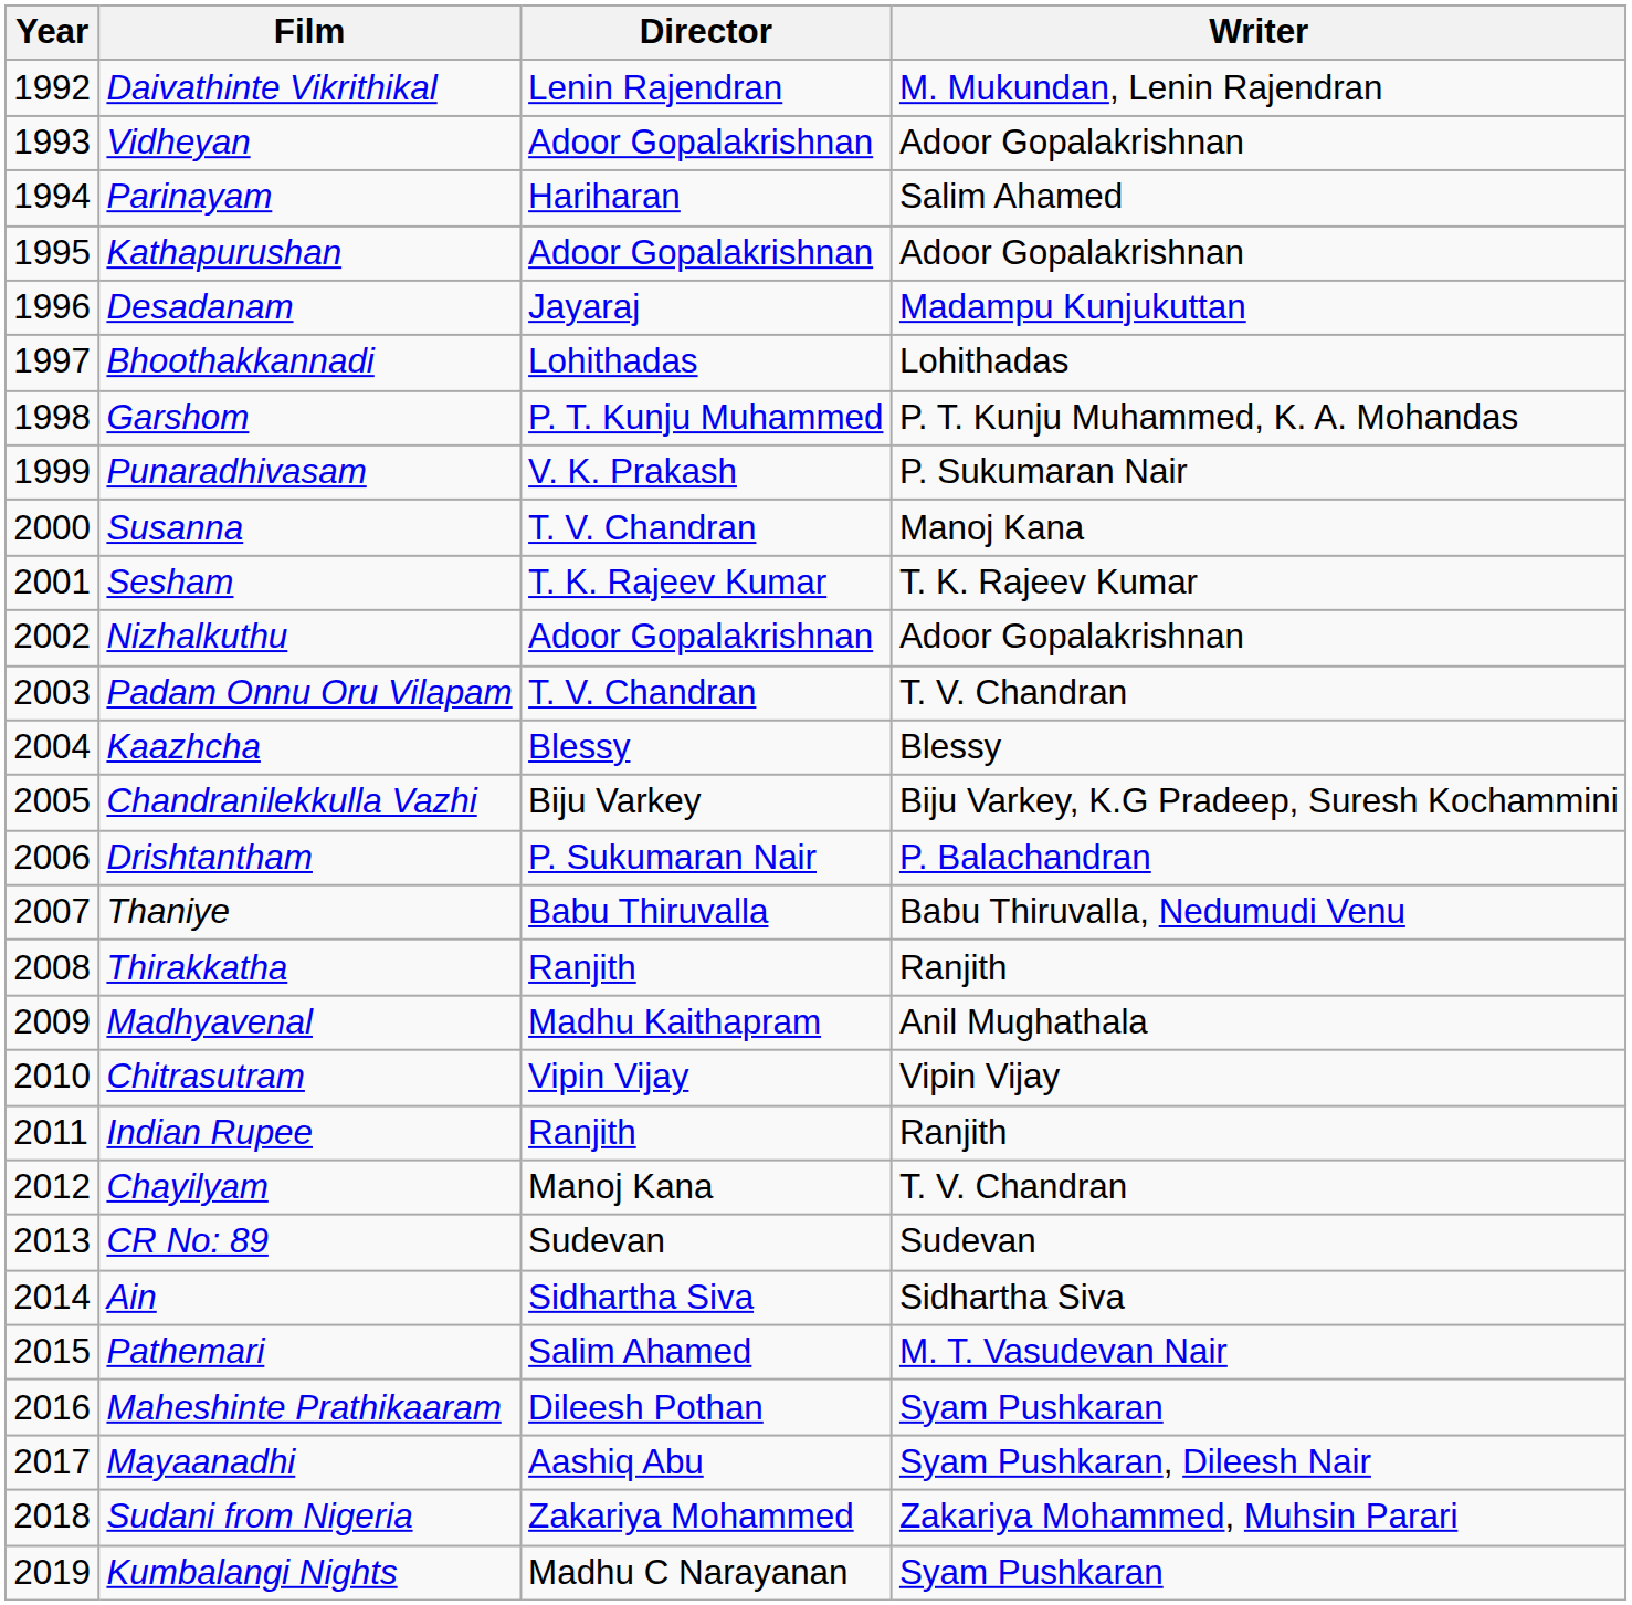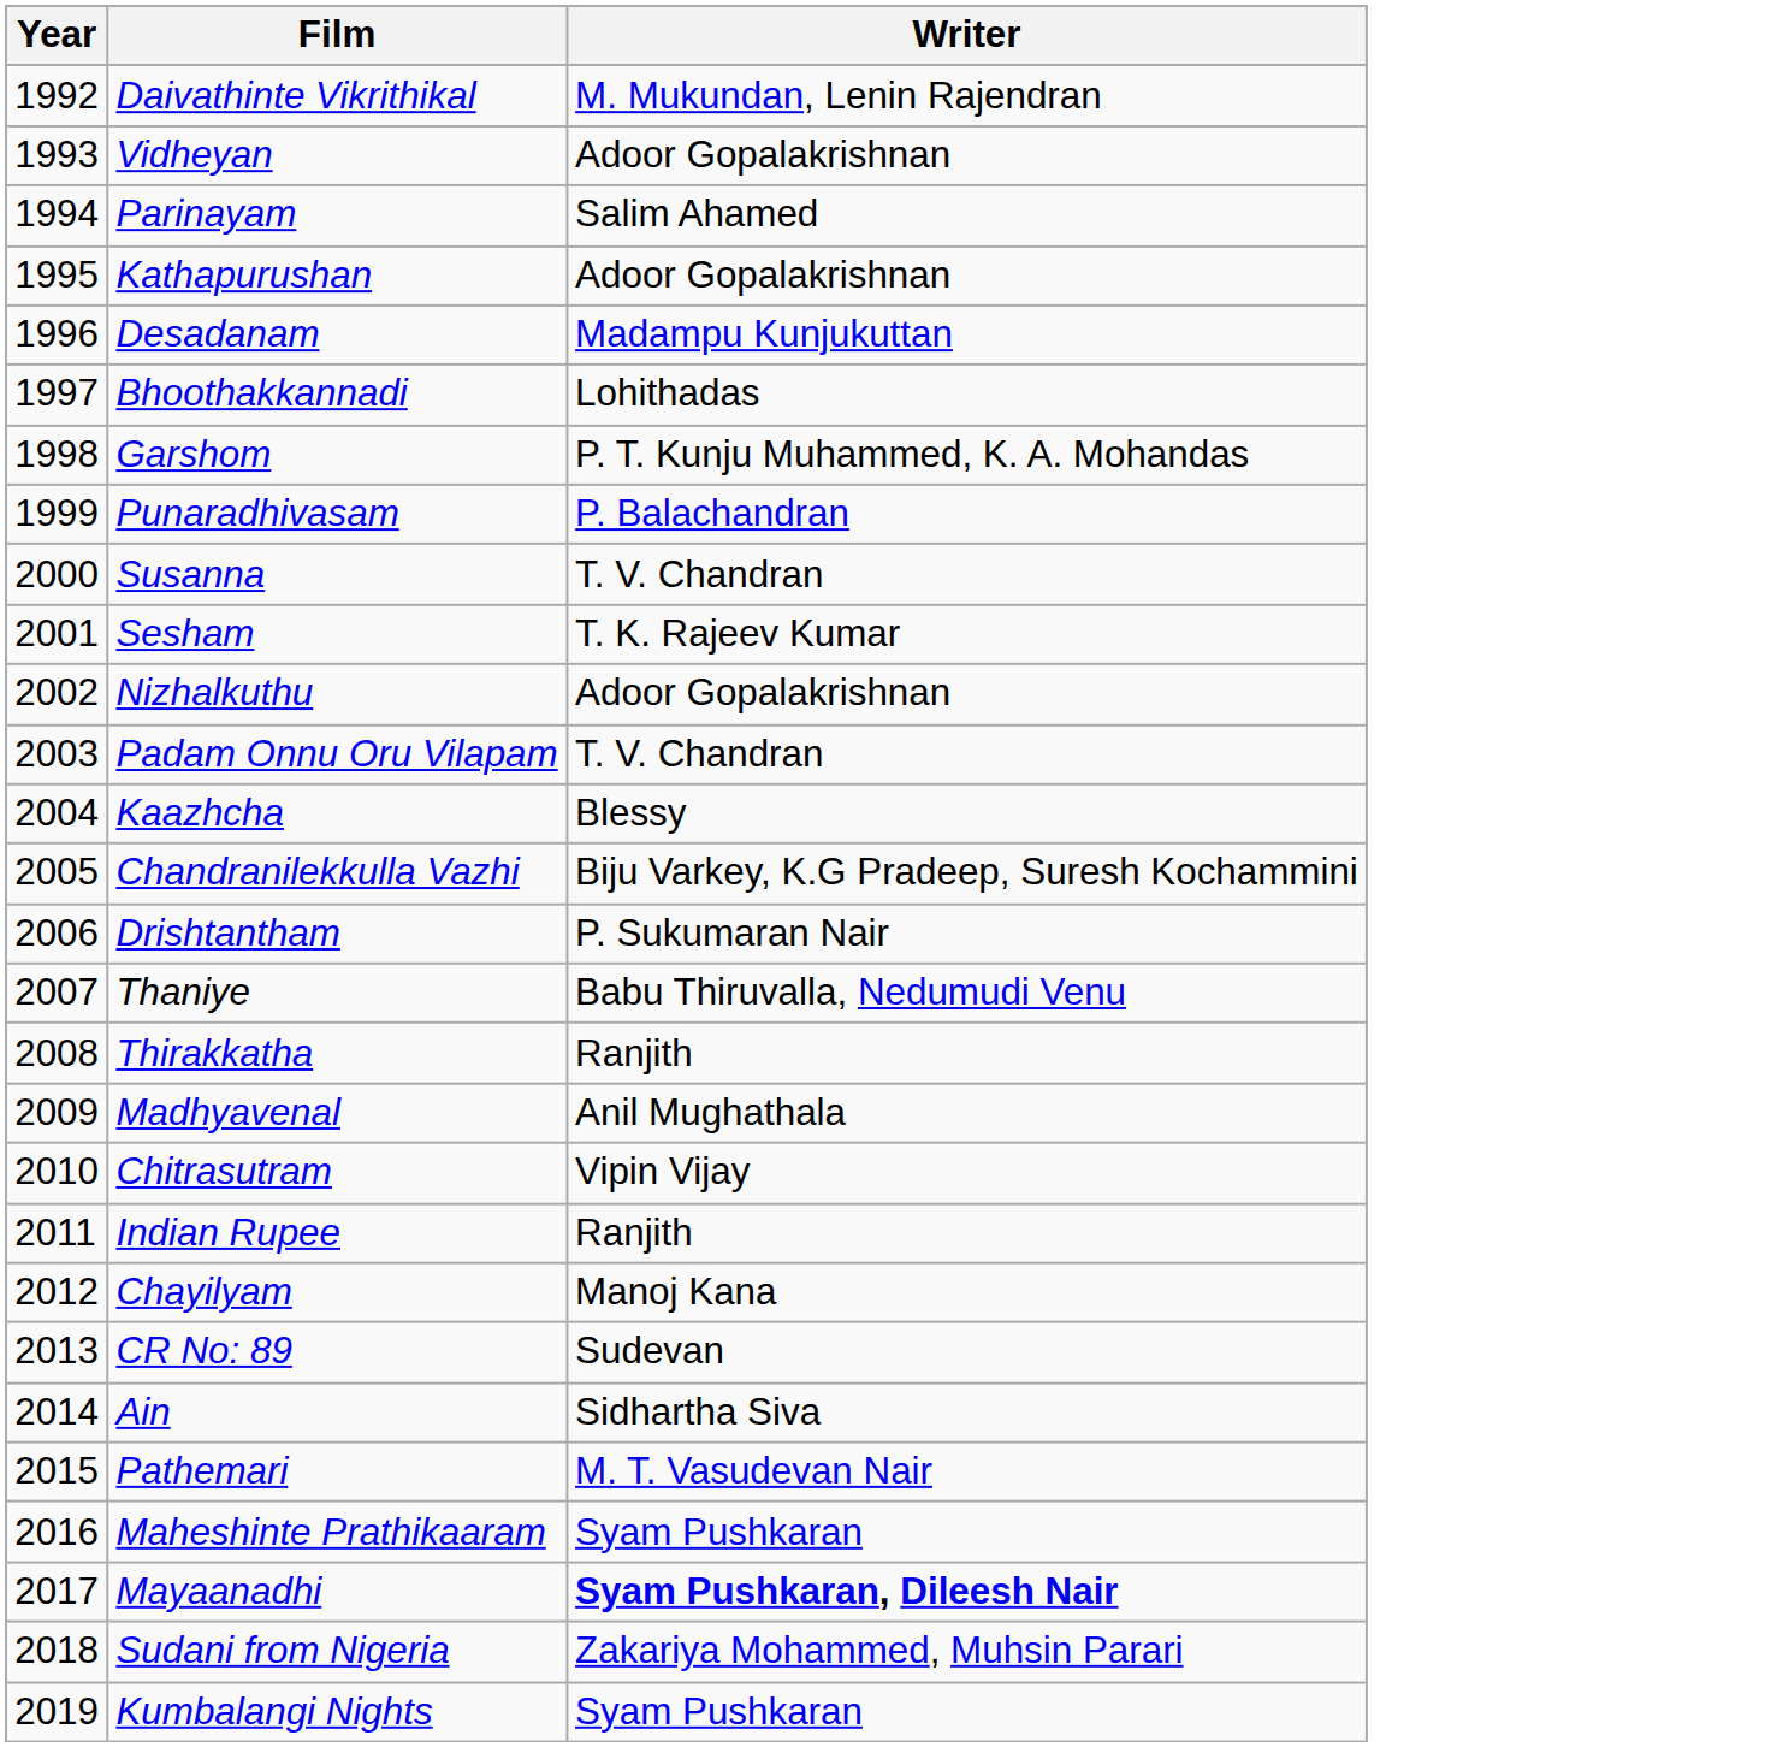 <table class="wikitable">
 <tr>
 <th>Year</th>
 <th>Film</th>
-<th>Director</th>
 <th>Writer</th>
 </tr>
 <tr>
 <td>1992</td>
 <td><em> <a href='#'>Daivathinte Vikrithikal</a> </em></td>
-<td><a href='#'>Lenin Rajendran</a></td>
 <td><a href='#'>M. Mukundan</a>, Lenin Rajendran</td>
 </tr>
 <tr>
 <td>1993</td>
 <td><em><a href='#'>Vidheyan</a></em></td>
-<td><a href='#'>Adoor Gopalakrishnan</a></td>
 <td>Adoor Gopalakrishnan</td>
 </tr>
 <tr>
 <td>1994</td>
 <td><em> <a href='#'>Parinayam</a> </em></td>
-<td><a href='#'>Hariharan</a></td>
 <td>Salim Ahamed</td>
 </tr>
 <tr>
 <td>1995</td>
 <td><em><a href='#'>Kathapurushan</a></em></td>
-<td><a href='#'>Adoor Gopalakrishnan</a></td>
 <td>Adoor Gopalakrishnan</td>
 </tr>
 <tr>
 <td>1996</td>
 <td><em><a href='#'>Desadanam</a></em></td>
-<td><a href='#'>Jayaraj</a></td>
 <td><a href='#'>Madampu Kunjukuttan</a></td>
 </tr>
 <tr>
 <td>1997</td>
 <td><em><a href='#'>Bhoothakkannadi</a></em></td>
-<td><a href='#'>Lohithadas</a></td>
 <td>Lohithadas</td>
 </tr>
 <tr>
 <td>1998</td>
 <td><em><a href='#'>Garshom</a></em></td>
-<td><a href='#'>P. T. Kunju Muhammed</a></td>
 <td>P. T. Kunju Muhammed, K. A. Mohandas</td>
 </tr>
 <tr>
 <td>1999</td>
 <td><em><a href='#'>Punaradhivasam</a></em></td>
-<td><a href='#'>V. K. Prakash</a></td>
-<td>P. Sukumaran Nair</td>
+<td><a href='#'>P. Balachandran</a></td>
 </tr>
 <tr>
 <td>2000</td>
 <td><em><a href='#'>Susanna</a></em></td>
-<td><a href='#'>T. V. Chandran</a></td>
-<td>Manoj Kana</td>
+<td>T. V. Chandran</td>
 </tr>
 <tr>
 <td>2001</td>
 <td><em><a href='#'>Sesham</a></em></td>
-<td><a href='#'>T. K. Rajeev Kumar</a></td>
 <td>T. K. Rajeev Kumar</td>
 </tr>
 <tr>
 <td>2002</td>
 <td><em><a href='#'>Nizhalkuthu</a></em></td>
-<td><a href='#'>Adoor Gopalakrishnan</a></td>
 <td>Adoor Gopalakrishnan</td>
 </tr>
 <tr>
 <td>2003</td>
 <td><em><a href='#'>Padam Onnu Oru Vilapam</a></em></td>
-<td><a href='#'>T. V. Chandran</a></td>
 <td>T. V. Chandran</td>
 </tr>
 <tr>
 <td>2004</td>
 <td><em><a href='#'>Kaazhcha</a></em></td>
-<td><a href='#'>Blessy</a></td>
 <td>Blessy</td>
 </tr>
 <tr>
 <td>2005</td>
 <td><em><a href='#'>Chandranilekkulla Vazhi</a></em></td>
-<td>Biju Varkey</td>
 <td>Biju Varkey, K.G Pradeep, Suresh Kochammini</td>
 </tr>
 <tr>
 <td>2006</td>
 <td><em><a href='#'>Drishtantham</a></em></td>
-<td><a href='#'>P. Sukumaran Nair</a></td>
-<td><a href='#'>P. Balachandran</a></td>
+<td>P. Sukumaran Nair</td>
 </tr>
 <tr>
 <td>2007</td>
 <td><em>Thaniye</em></td>
-<td><a href='#'>Babu Thiruvalla</a></td>
 <td>Babu Thiruvalla, <a href='#'>Nedumudi Venu</a></td>
 </tr>
 <tr>
 <td>2008</td>
 <td><em><a href='#'>Thirakkatha</a></em></td>
-<td><a href='#'>Ranjith</a></td>
 <td>Ranjith</td>
 </tr>
 <tr>
 <td>2009</td>
 <td><em><a href='#'>Madhyavenal</a></em></td>
-<td><a href='#'>Madhu Kaithapram</a></td>
 <td>Anil Mughathala</td>
 </tr>
 <tr>
 <td>2010</td>
 <td><em><a href='#'>Chitrasutram</a></em></td>
-<td><a href='#'>Vipin Vijay</a></td>
 <td>Vipin Vijay</td>
 </tr>
 <tr>
 <td>2011</td>
 <td><em><a href='#'>Indian Rupee</a></em></td>
-<td><a href='#'>Ranjith</a></td>
 <td>Ranjith</td>
 </tr>
 <tr>
 <td>2012</td>
 <td><em><a href='#'>Chayilyam</a></em></td>
 <td>Manoj Kana</td>
-<td>T. V. Chandran</td>
 </tr>
 <tr>
 <td>2013</td>
 <td><em><a href='#'>CR No: 89</a></em></td>
 <td>Sudevan</td>
-<td>Sudevan</td>
 </tr>
 <tr>
 <td>2014</td>
 <td><em><a href='#'>Ain</a></em></td>
-<td><a href='#'>Sidhartha Siva</a></td>
 <td>Sidhartha Siva</td>
 </tr>
 <tr>
 <td>2015</td>
 <td><em><a href='#'>Pathemari</a></em></td>
-<td><a href='#'>Salim Ahamed</a></td>
 <td><a href='#'>M. T. Vasudevan Nair</a></td>
 </tr>
 <tr>
 <td>2016</td>
 <td><em><a href='#'>Maheshinte Prathikaaram</a></em></td>
-<td><a href='#'>Dileesh Pothan</a></td>
 <td><a href='#'>Syam Pushkaran</a></td>
 </tr>
 <tr>
 <td>2017</td>
 <td><em><a href='#'>Mayaanadhi</a></em></td>
-<td><a href='#'>Aashiq Abu</a></td>
-<td><a href='#'>Syam Pushkaran</a>, <a href='#'>Dileesh Nair</a></td>
+<td><strong><a href='#'>Syam Pushkaran</a>, <a href='#'>Dileesh Nair</a></strong></td>
 </tr>
 <tr>
 <td>2018</td>
 <td><em><a href='#'>Sudani from Nigeria</a></em></td>
-<td><a href='#'>Zakariya Mohammed</a></td>
 <td><a href='#'>Zakariya Mohammed</a>, <a href='#'>Muhsin Parari</a></td>
 </tr>
 <tr>
 <td>2019</td>
 <td><em><a href='#'>Kumbalangi Nights</a></em></td>
-<td>Madhu C Narayanan</td>
 <td><a href='#'>Syam Pushkaran</a></td>
 </tr>
 </table>
